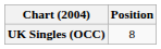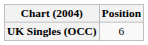 <table class="wikitable plainrowheaders" style="text-align:center">
 <tr>
 <th>Chart (2004)</th>
 <th>Position</th>
 </tr>
 <tr>
 <th scope="row">UK Singles (OCC)</th>
-<td>8</td>
+<td>6</td>
 </tr>
 </table>
